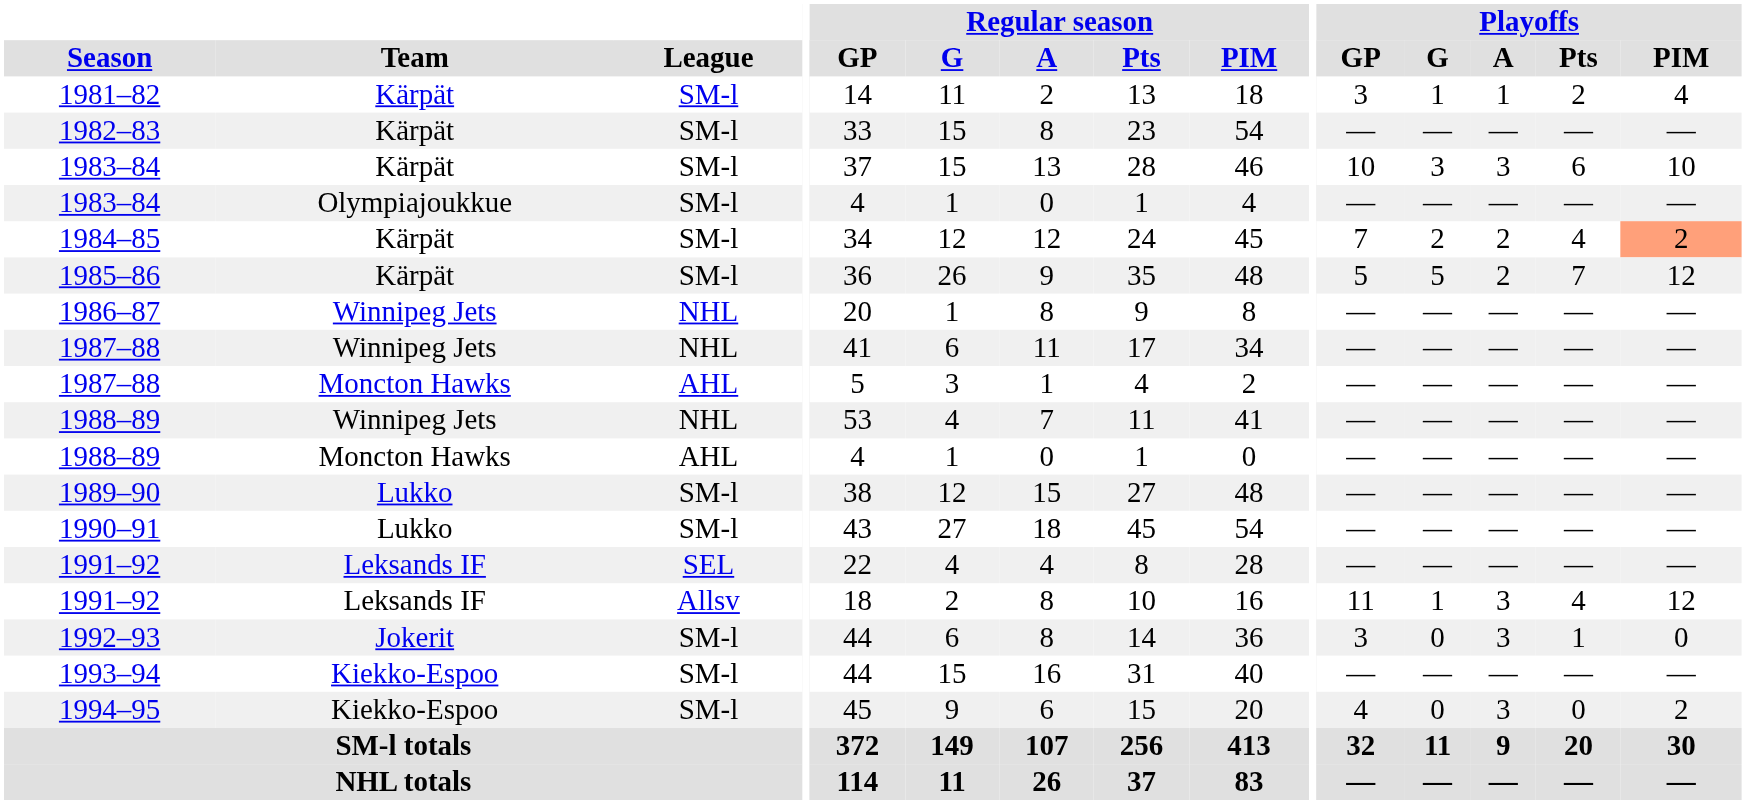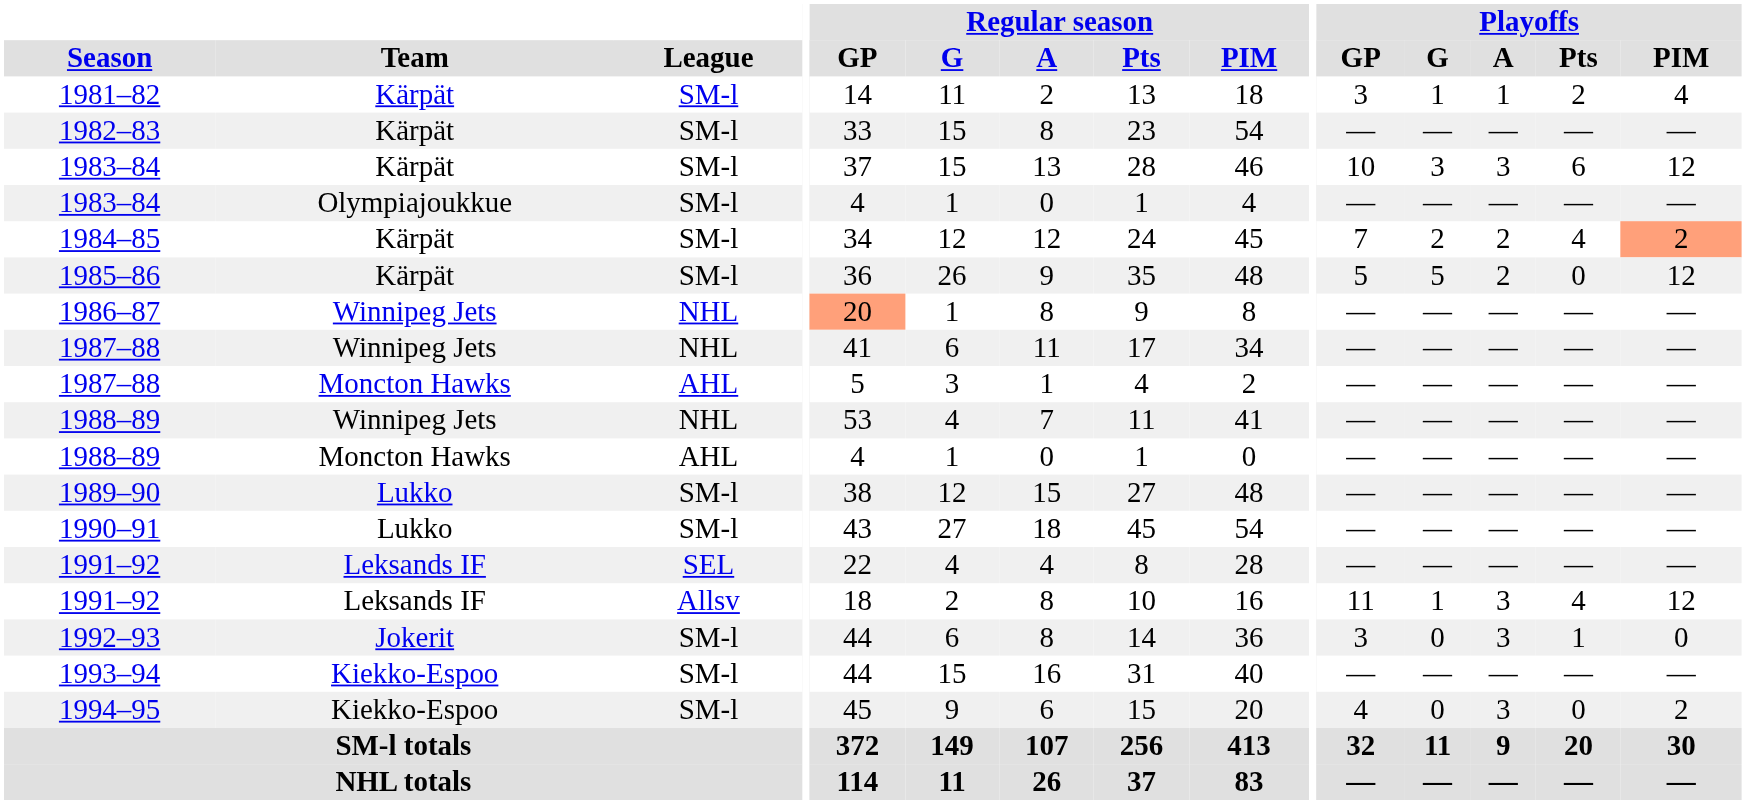 <table border="0" cellpadding="1" cellspacing="0" style="text-align:center; width:60em">
 <tr bgcolor="#e0e0e0">
 <th colspan="3" bgcolor="#ffffff"></th>
 <th rowspan="99" bgcolor="#ffffff"></th>
 <th colspan="5"><a href='#'>Regular season</a></th>
 <th rowspan="99" bgcolor="#ffffff"></th>
 <th colspan="5"><a href='#'>Playoffs</a></th>
 </tr>
 <tr bgcolor="#e0e0e0">
 <th><a href='#'>Season</a></th>
 <th>Team</th>
 <th>League</th>
 <th>GP</th>
 <th><a href='#'>G</a></th>
 <th><a href='#'>A</a></th>
 <th><a href='#'>Pts</a></th>
 <th><a href='#'>PIM</a></th>
 <th>GP</th>
 <th>G</th>
 <th>A</th>
 <th>Pts</th>
 <th>PIM</th>
 </tr>
 <tr>
 <td><a href='#'>1981–82</a></td>
 <td><a href='#'>Kärpät</a></td>
 <td><a href='#'>SM-l</a></td>
 <td>14</td>
 <td>11</td>
 <td>2</td>
 <td>13</td>
 <td>18</td>
 <td>3</td>
 <td>1</td>
 <td>1</td>
 <td>2</td>
 <td>4</td>
 </tr>
 <tr bgcolor="#f0f0f0">
 <td><a href='#'>1982–83</a></td>
 <td>Kärpät</td>
 <td>SM-l</td>
 <td>33</td>
 <td>15</td>
 <td>8</td>
 <td>23</td>
 <td>54</td>
 <td>—</td>
 <td>—</td>
 <td>—</td>
 <td>—</td>
 <td>—</td>
 </tr>
 <tr>
 <td><a href='#'>1983–84</a></td>
 <td>Kärpät</td>
 <td>SM-l</td>
 <td>37</td>
 <td>15</td>
 <td>13</td>
 <td>28</td>
 <td>46</td>
 <td>10</td>
 <td>3</td>
 <td>3</td>
 <td>6</td>
-<td>10</td>
+<td>12</td>
 </tr>
 <tr bgcolor="#f0f0f0">
 <td><a href='#'>1983–84</a></td>
 <td>Olympiajoukkue</td>
 <td>SM-l</td>
 <td>4</td>
 <td>1</td>
 <td>0</td>
 <td>1</td>
 <td>4</td>
 <td>—</td>
 <td>—</td>
 <td>—</td>
 <td>—</td>
 <td>—</td>
 </tr>
 <tr>
 <td><a href='#'>1984–85</a></td>
 <td>Kärpät</td>
 <td>SM-l</td>
 <td>34</td>
 <td>12</td>
 <td>12</td>
 <td>24</td>
 <td>45</td>
 <td>7</td>
 <td>2</td>
 <td>2</td>
 <td>4</td>
 <td style="background: lightsalmon;">2</td>
 </tr>
 <tr bgcolor="#f0f0f0">
 <td><a href='#'>1985–86</a></td>
 <td>Kärpät</td>
 <td>SM-l</td>
 <td>36</td>
 <td>26</td>
 <td>9</td>
 <td>35</td>
 <td>48</td>
 <td>5</td>
 <td>5</td>
 <td>2</td>
-<td>7</td>
+<td>0</td>
 <td>12</td>
 </tr>
 <tr>
 <td><a href='#'>1986–87</a></td>
 <td><a href='#'>Winnipeg Jets</a></td>
 <td><a href='#'>NHL</a></td>
-<td>20</td>
+<td style="background: lightsalmon;">20</td>
 <td>1</td>
 <td>8</td>
 <td>9</td>
 <td>8</td>
 <td>—</td>
 <td>—</td>
 <td>—</td>
 <td>—</td>
 <td>—</td>
 </tr>
 <tr bgcolor="#f0f0f0">
 <td><a href='#'>1987–88</a></td>
 <td>Winnipeg Jets</td>
 <td>NHL</td>
 <td>41</td>
 <td>6</td>
 <td>11</td>
 <td>17</td>
 <td>34</td>
 <td>—</td>
 <td>—</td>
 <td>—</td>
 <td>—</td>
 <td>—</td>
 </tr>
 <tr>
 <td><a href='#'>1987–88</a></td>
 <td><a href='#'>Moncton Hawks</a></td>
 <td><a href='#'>AHL</a></td>
 <td>5</td>
 <td>3</td>
 <td>1</td>
 <td>4</td>
 <td>2</td>
 <td>—</td>
 <td>—</td>
 <td>—</td>
 <td>—</td>
 <td>—</td>
 </tr>
 <tr bgcolor="#f0f0f0">
 <td><a href='#'>1988–89</a></td>
 <td>Winnipeg Jets</td>
 <td>NHL</td>
 <td>53</td>
 <td>4</td>
 <td>7</td>
 <td>11</td>
 <td>41</td>
 <td>—</td>
 <td>—</td>
 <td>—</td>
 <td>—</td>
 <td>—</td>
 </tr>
 <tr>
 <td><a href='#'>1988–89</a></td>
 <td>Moncton Hawks</td>
 <td>AHL</td>
 <td>4</td>
 <td>1</td>
 <td>0</td>
 <td>1</td>
 <td>0</td>
 <td>—</td>
 <td>—</td>
 <td>—</td>
 <td>—</td>
 <td>—</td>
 </tr>
 <tr bgcolor="#f0f0f0">
 <td><a href='#'>1989–90</a></td>
 <td><a href='#'>Lukko</a></td>
 <td>SM-l</td>
 <td>38</td>
 <td>12</td>
 <td>15</td>
 <td>27</td>
 <td>48</td>
 <td>—</td>
 <td>—</td>
 <td>—</td>
 <td>—</td>
 <td>—</td>
 </tr>
 <tr>
 <td><a href='#'>1990–91</a></td>
 <td>Lukko</td>
 <td>SM-l</td>
 <td>43</td>
 <td>27</td>
 <td>18</td>
 <td>45</td>
 <td>54</td>
 <td>—</td>
 <td>—</td>
 <td>—</td>
 <td>—</td>
 <td>—</td>
 </tr>
 <tr bgcolor="#f0f0f0">
 <td><a href='#'>1991–92</a></td>
 <td><a href='#'>Leksands IF</a></td>
 <td><a href='#'>SEL</a></td>
 <td>22</td>
 <td>4</td>
 <td>4</td>
 <td>8</td>
 <td>28</td>
 <td>—</td>
 <td>—</td>
 <td>—</td>
 <td>—</td>
 <td>—</td>
 </tr>
 <tr>
 <td><a href='#'>1991–92</a></td>
 <td>Leksands IF</td>
 <td><a href='#'>Allsv</a></td>
 <td>18</td>
 <td>2</td>
 <td>8</td>
 <td>10</td>
 <td>16</td>
 <td>11</td>
 <td>1</td>
 <td>3</td>
 <td>4</td>
 <td>12</td>
 </tr>
 <tr bgcolor="#f0f0f0">
 <td><a href='#'>1992–93</a></td>
 <td><a href='#'>Jokerit</a></td>
 <td>SM-l</td>
 <td>44</td>
 <td>6</td>
 <td>8</td>
 <td>14</td>
 <td>36</td>
 <td>3</td>
 <td>0</td>
 <td>3</td>
 <td>1</td>
 <td>0</td>
 </tr>
 <tr>
 <td><a href='#'>1993–94</a></td>
 <td><a href='#'>Kiekko-Espoo</a></td>
 <td>SM-l</td>
 <td>44</td>
 <td>15</td>
 <td>16</td>
 <td>31</td>
 <td>40</td>
 <td>—</td>
 <td>—</td>
 <td>—</td>
 <td>—</td>
 <td>—</td>
 </tr>
 <tr bgcolor="#f0f0f0">
 <td><a href='#'>1994–95</a></td>
 <td>Kiekko-Espoo</td>
 <td>SM-l</td>
 <td>45</td>
 <td>9</td>
 <td>6</td>
 <td>15</td>
 <td>20</td>
 <td>4</td>
 <td>0</td>
 <td>3</td>
 <td>0</td>
 <td>2</td>
 </tr>
 <tr bgcolor="#e0e0e0">
 <th colspan="3">SM-l totals</th>
 <th>372</th>
 <th>149</th>
 <th>107</th>
 <th>256</th>
 <th>413</th>
 <th>32</th>
 <th>11</th>
 <th>9</th>
 <th>20</th>
 <th>30</th>
 </tr>
 <tr bgcolor="#e0e0e0">
 <th colspan="3">NHL totals</th>
 <th>114</th>
 <th>11</th>
 <th>26</th>
 <th>37</th>
 <th>83</th>
 <th>—</th>
 <th>—</th>
 <th>—</th>
 <th>—</th>
 <th>—</th>
 </tr>
 </table>
